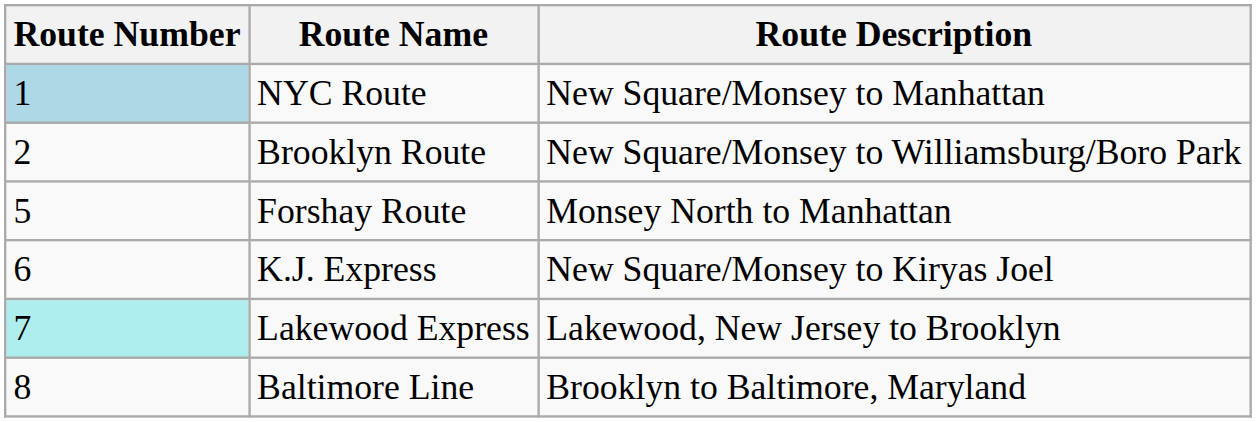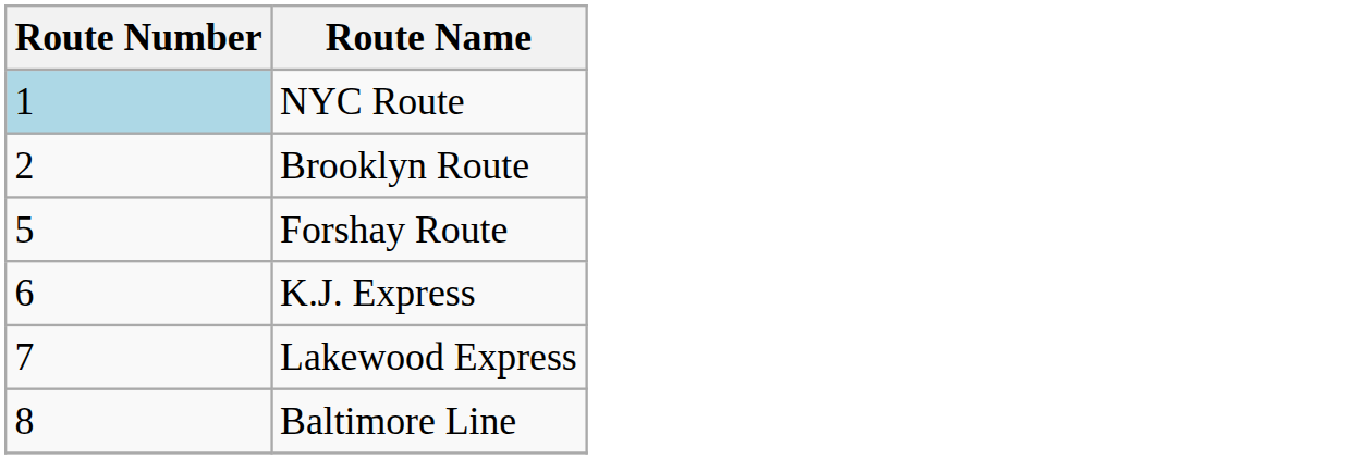 <table class="wikitable" style="font-size: 95%;" |>
 <tr>
 <th>Route Number</th>
 <th>Route Name</th>
-<th>Route Description</th>
 </tr>
 <tr>
 <td style="background: lightblue;">1</td>
 <td>NYC Route</td>
-<td>New Square/Monsey to Manhattan</td>
 </tr>
 <tr>
 <td>2</td>
 <td>Brooklyn Route</td>
-<td>New Square/Monsey to Williamsburg/Boro Park</td>
 </tr>
 <tr>
 <td>5</td>
 <td>Forshay Route</td>
-<td>Monsey North to Manhattan</td>
 </tr>
 <tr>
 <td>6</td>
 <td>K.J. Express</td>
-<td>New Square/Monsey to Kiryas Joel</td>
 </tr>
 <tr>
-<td style="background: paleturquoise;">7</td>
+<td>7</td>
 <td>Lakewood Express</td>
-<td>Lakewood, New Jersey to Brooklyn</td>
 </tr>
 <tr>
 <td>8</td>
 <td>Baltimore Line</td>
-<td>Brooklyn to Baltimore, Maryland</td>
 </tr>
 </table>
